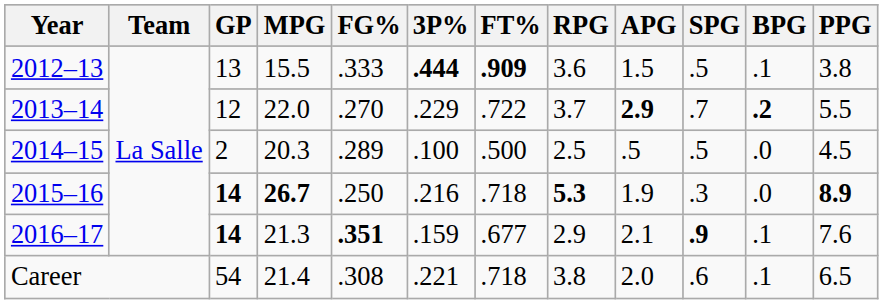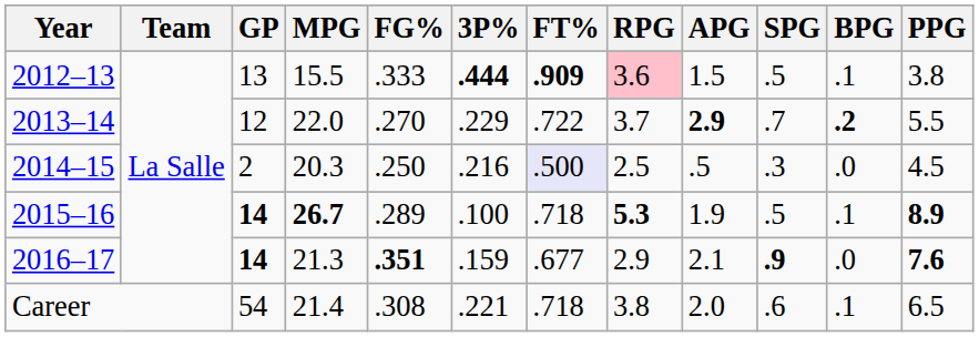 <table class="wikitable sortable">
 <tr>
 <th>Year</th>
 <th>Team</th>
 <th>GP</th>
 <th>MPG</th>
 <th>FG%</th>
 <th>3P%</th>
 <th>FT%</th>
 <th>RPG</th>
 <th>APG</th>
 <th>SPG</th>
 <th>BPG</th>
 <th>PPG</th>
 </tr>
 <tr>
 <td><a href='#'>2012–13</a></td>
 <td rowspan="5"><a href='#'>La Salle</a></td>
 <td>13</td>
 <td>15.5</td>
 <td>.333</td>
 <td><strong>.444</strong></td>
 <td><strong>.909</strong></td>
-<td>3.6</td>
+<td style="background: pink;">3.6</td>
 <td>1.5</td>
 <td>.5</td>
 <td>.1</td>
 <td>3.8</td>
 </tr>
 <tr>
 <td><a href='#'>2013–14</a></td>
 <td>12</td>
 <td>22.0</td>
 <td>.270</td>
 <td>.229</td>
 <td>.722</td>
 <td>3.7</td>
 <td><strong>2.9</strong></td>
 <td>.7</td>
 <td><strong>.2</strong></td>
 <td>5.5</td>
 </tr>
 <tr>
 <td><a href='#'>2014–15</a></td>
 <td>2</td>
 <td>20.3</td>
-<td>.289</td>
-<td>.100</td>
-<td>.500</td>
+<td>.250</td>
+<td>.216</td>
+<td style="background: lavender;">.500</td>
 <td>2.5</td>
 <td>.5</td>
-<td>.5</td>
+<td>.3</td>
 <td>.0</td>
 <td>4.5</td>
 </tr>
 <tr>
 <td><a href='#'>2015–16</a></td>
 <td><strong>14</strong></td>
 <td><strong>26.7</strong></td>
-<td>.250</td>
-<td>.216</td>
+<td>.289</td>
+<td>.100</td>
 <td>.718</td>
 <td><strong>5.3</strong></td>
 <td>1.9</td>
-<td>.3</td>
-<td>.0</td>
+<td>.5</td>
+<td>.1</td>
 <td><strong>8.9</strong></td>
 </tr>
 <tr>
 <td><a href='#'>2016–17</a></td>
 <td><strong>14</strong></td>
 <td>21.3</td>
 <td><strong>.351</strong></td>
 <td>.159</td>
 <td>.677</td>
 <td>2.9</td>
 <td>2.1</td>
 <td><strong>.9</strong></td>
-<td>.1</td>
-<td>7.6</td>
+<td>.0</td>
+<td><strong>7.6</strong></td>
 </tr>
 <tr>
 <td colspan="2">Career</td>
 <td>54</td>
 <td>21.4</td>
 <td>.308</td>
 <td>.221</td>
 <td>.718</td>
 <td>3.8</td>
 <td>2.0</td>
 <td>.6</td>
 <td>.1</td>
 <td>6.5</td>
 </tr>
 </table>
